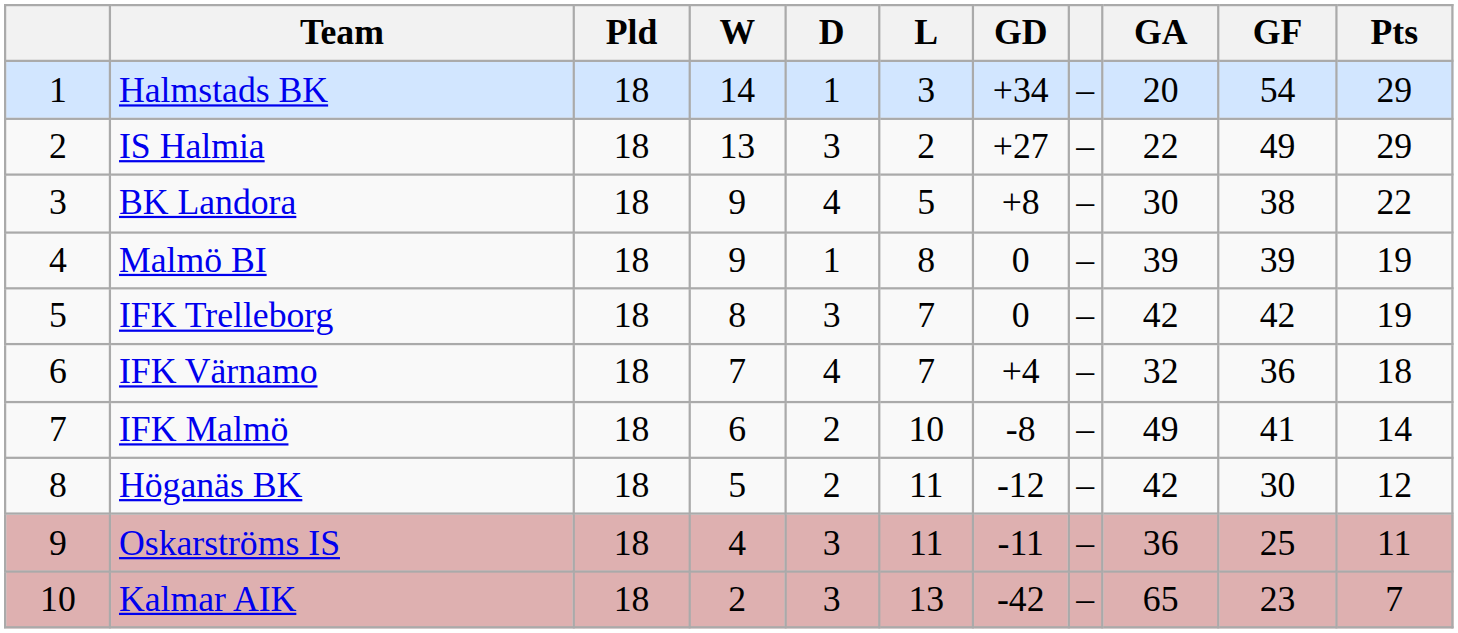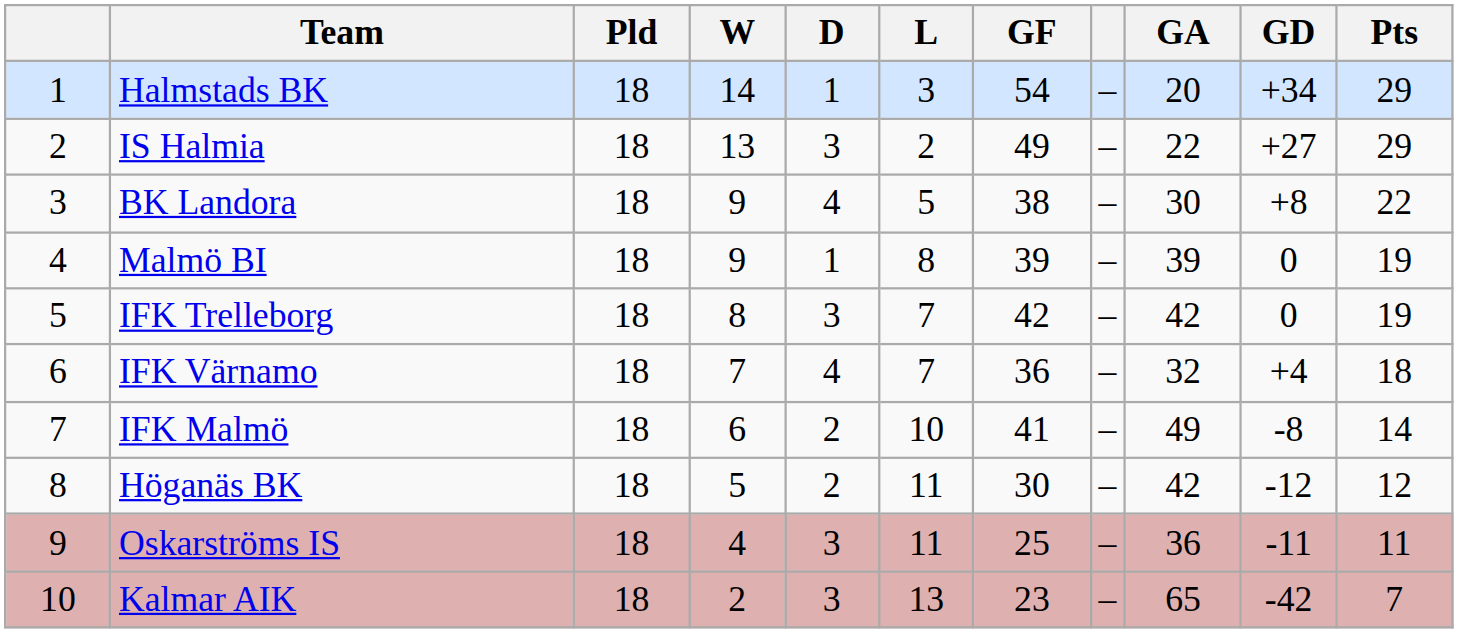 <table class="wikitable" style="text-align: center;">
 <tr>
 <th style="width: 40px;"></th>
 <th style="width: 200px;">Team</th>
 <th style="width: 45px;">Pld</th>
 <th style="width: 35px;">W</th>
 <th style="width: 35px;">D</th>
 <th style="width: 35px;">L</th>
-<th style="width: 35px;">GD</th>
+<th style="width: 45px;">GF</th>
 <th></th>
 <th style="width: 45px;">GA</th>
-<th style="width: 45px;">GF</th>
+<th style="width: 35px;">GD</th>
 <th style="width: 45px;">Pts</th>
 </tr>
 <tr style="background: #d2e6ff">
 <td>1</td>
 <td style="text-align: left;"><a href='#'>Halmstads BK</a></td>
 <td>18</td>
 <td>14</td>
 <td>1</td>
 <td>3</td>
-<td>+34</td>
+<td>54</td>
 <td>–</td>
 <td>20</td>
-<td>54</td>
+<td>+34</td>
 <td>29</td>
 </tr>
 <tr>
 <td>2</td>
 <td style="text-align: left;"><a href='#'>IS Halmia</a></td>
 <td>18</td>
 <td>13</td>
 <td>3</td>
 <td>2</td>
-<td>+27</td>
+<td>49</td>
 <td>–</td>
 <td>22</td>
-<td>49</td>
+<td>+27</td>
 <td>29</td>
 </tr>
 <tr>
 <td>3</td>
 <td style="text-align: left;"><a href='#'>BK Landora</a></td>
 <td>18</td>
 <td>9</td>
 <td>4</td>
 <td>5</td>
-<td>+8</td>
+<td>38</td>
 <td>–</td>
 <td>30</td>
-<td>38</td>
+<td>+8</td>
 <td>22</td>
 </tr>
 <tr>
 <td>4</td>
 <td style="text-align: left;"><a href='#'>Malmö BI</a></td>
 <td>18</td>
 <td>9</td>
 <td>1</td>
 <td>8</td>
-<td>0</td>
+<td>39</td>
 <td>–</td>
 <td>39</td>
-<td>39</td>
+<td>0</td>
 <td>19</td>
 </tr>
 <tr>
 <td>5</td>
 <td style="text-align: left;"><a href='#'>IFK Trelleborg</a></td>
 <td>18</td>
 <td>8</td>
 <td>3</td>
 <td>7</td>
-<td>0</td>
+<td>42</td>
 <td>–</td>
 <td>42</td>
-<td>42</td>
+<td>0</td>
 <td>19</td>
 </tr>
 <tr>
 <td>6</td>
 <td style="text-align: left;"><a href='#'>IFK Värnamo</a></td>
 <td>18</td>
 <td>7</td>
 <td>4</td>
 <td>7</td>
-<td>+4</td>
+<td>36</td>
 <td>–</td>
 <td>32</td>
-<td>36</td>
+<td>+4</td>
 <td>18</td>
 </tr>
 <tr>
 <td>7</td>
 <td style="text-align: left;"><a href='#'>IFK Malmö</a></td>
 <td>18</td>
 <td>6</td>
 <td>2</td>
 <td>10</td>
-<td>-8</td>
+<td>41</td>
 <td>–</td>
 <td>49</td>
-<td>41</td>
+<td>-8</td>
 <td>14</td>
 </tr>
 <tr>
 <td>8</td>
 <td style="text-align: left;"><a href='#'>Höganäs BK</a></td>
 <td>18</td>
 <td>5</td>
 <td>2</td>
 <td>11</td>
-<td>-12</td>
+<td>30</td>
 <td>–</td>
 <td>42</td>
-<td>30</td>
+<td>-12</td>
 <td>12</td>
 </tr>
 <tr style="background: #deb0b0">
 <td>9</td>
 <td style="text-align: left;"><a href='#'>Oskarströms IS</a></td>
 <td>18</td>
 <td>4</td>
 <td>3</td>
 <td>11</td>
-<td>-11</td>
+<td>25</td>
 <td>–</td>
 <td>36</td>
-<td>25</td>
+<td>-11</td>
 <td>11</td>
 </tr>
 <tr style="background: #deb0b0">
 <td>10</td>
 <td style="text-align: left;"><a href='#'>Kalmar AIK</a></td>
 <td>18</td>
 <td>2</td>
 <td>3</td>
 <td>13</td>
-<td>-42</td>
+<td>23</td>
 <td>–</td>
 <td>65</td>
-<td>23</td>
+<td>-42</td>
 <td>7</td>
 </tr>
 </table>
